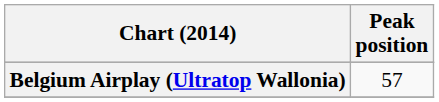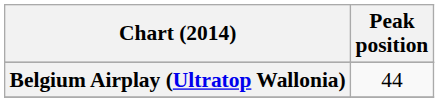 <table class="wikitable plainrowheaders sortable" style="text-align:center;">
 <tr>
 <th scope="col">Chart (2014)</th>
 <th scope="col">Peak<br>position</th>
 </tr>
 <tr>
 </tr>
 <tr>
 </tr>
 <tr>
 <th scope="row">Belgium Airplay (<a href='#'>Ultratop</a> Wallonia)</th>
-<td align="center">57</td>
+<td align="center">44</td>
 </tr>
 <tr>
 </tr>
 </table>
